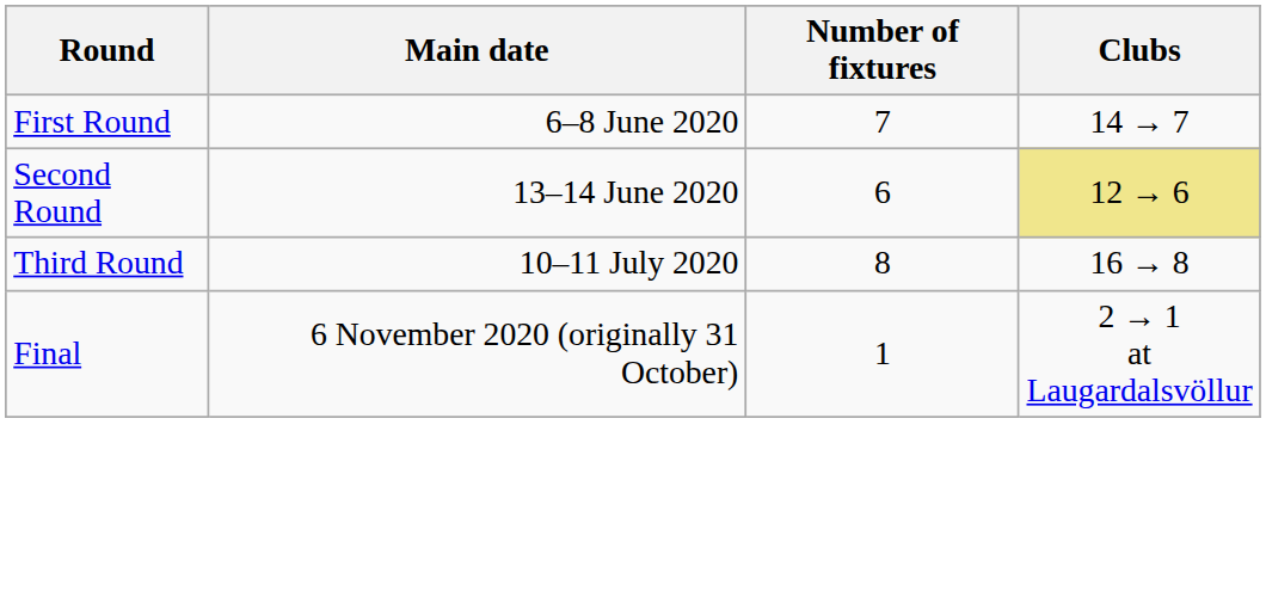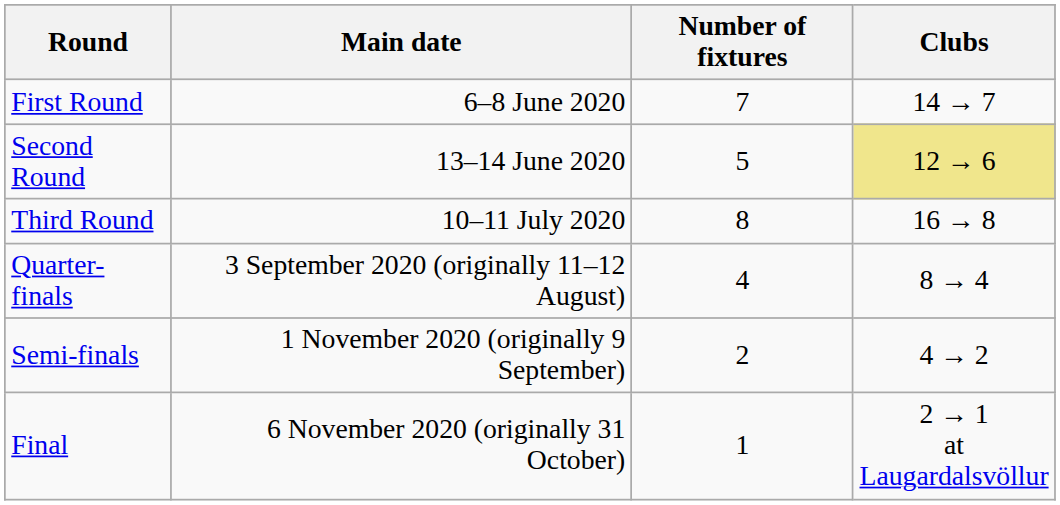 <table class="wikitable" style="text-align:center">
 <tr>
 <th>Round</th>
 <th>Main date</th>
 <th>Number of fixtures</th>
 <th width=100>Clubs</th>
 </tr>
 <tr>
 <td align=left><a href='#'>First Round</a></td>
 <td align=right>6–8 June 2020</td>
 <td>7</td>
 <td>14 → 7</td>
 </tr>
 <tr>
 <td align=left><a href='#'>Second Round</a></td>
 <td align=right>13–14 June 2020</td>
-<td>6</td>
+<td>5</td>
 <td style="background: khaki;">12 → 6</td>
 </tr>
 <tr>
 <td align=left><a href='#'>Third Round</a></td>
 <td align=right>10–11 July 2020</td>
 <td>8</td>
 <td>16 → 8</td>
 </tr>
 <tr>
+<td align=left><a href='#'>Quarter-finals</a></td>
+<td align=right>3 September 2020 (originally 11–12 August)</td>
+<td>4</td>
+<td>8 → 4</td>
+</tr>
+<tr>
+<td align=left><a href='#'>Semi-finals</a></td>
+<td align=right>1 November 2020 (originally 9 September)</td>
+<td>2</td>
+<td>4 → 2</td>
+</tr>
+<tr>
 <td align=left><a href='#'>Final</a></td>
 <td align=right>6 November 2020 (originally 31 October)</td>
 <td>1</td>
 <td>2 → 1<br>at <a href='#'>Laugardalsvöllur</a></td>
 </tr>
 </table>
